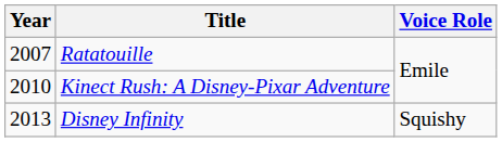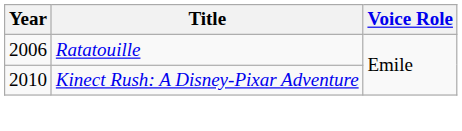 <table class="wikitable">
 <tr>
 <th>Year</th>
 <th>Title</th>
 <th><a href='#'>Voice Role</a></th>
 </tr>
 <tr>
-<td>2007</td>
+<td>2006</td>
 <td><em><a href='#'>Ratatouille</a></em></td>
 <td rowspan=2>Emile</td>
 </tr>
 <tr>
 <td>2010</td>
 <td><em><a href='#'>Kinect Rush: A Disney-Pixar Adventure</a></em></td>
 </tr>
-<tr>
-<td>2013</td>
-<td><em><a href='#'>Disney Infinity</a></em></td>
-<td>Squishy</td>
-</tr>
 </table>
